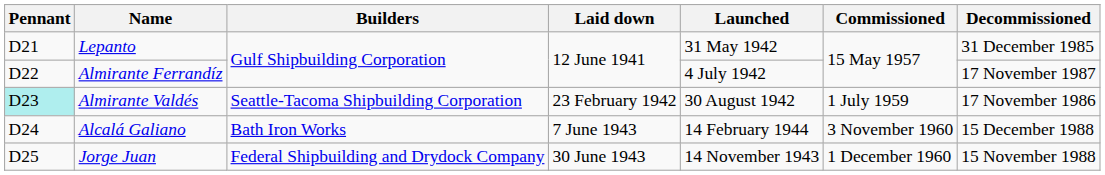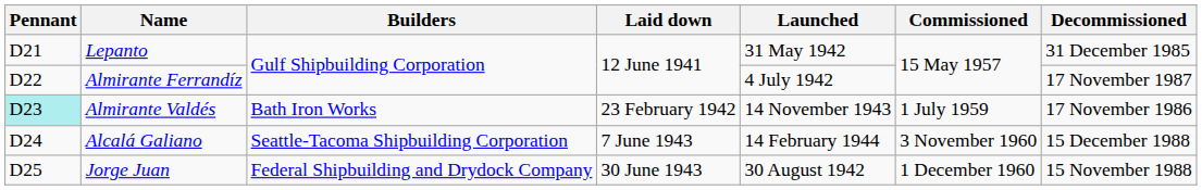 <table class="wikitable">
 <tr>
 <th>Pennant</th>
 <th>Name</th>
 <th>Builders</th>
 <th>Laid down</th>
 <th>Launched</th>
 <th>Commissioned</th>
 <th>Decommissioned</th>
 </tr>
 <tr>
 <td>D21</td>
 <td><em><a href='#'>Lepanto</a></em></td>
 <td rowspan="2"><a href='#'>Gulf Shipbuilding Corporation</a></td>
 <td rowspan="2">12 June 1941</td>
 <td>31 May 1942</td>
 <td rowspan="2">15 May 1957</td>
 <td>31 December 1985</td>
 </tr>
 <tr>
 <td>D22</td>
 <td><em><a href='#'>Almirante Ferrandíz</a></em></td>
 <td>4 July 1942</td>
 <td>17 November 1987</td>
 </tr>
 <tr>
 <td style="background: paleturquoise;">D23</td>
 <td><em><a href='#'>Almirante Valdés</a></em></td>
-<td><a href='#'>Seattle-Tacoma Shipbuilding Corporation</a></td>
+<td><a href='#'>Bath Iron Works</a></td>
 <td>23 February 1942</td>
-<td>30 August 1942</td>
+<td>14 November 1943</td>
 <td>1 July 1959</td>
 <td>17 November 1986</td>
 </tr>
 <tr>
 <td>D24</td>
 <td><em><a href='#'>Alcalá Galiano</a></em></td>
-<td><a href='#'>Bath Iron Works</a></td>
+<td><a href='#'>Seattle-Tacoma Shipbuilding Corporation</a></td>
 <td>7 June 1943</td>
 <td>14 February 1944</td>
 <td>3 November 1960</td>
 <td>15 December 1988</td>
 </tr>
 <tr>
 <td>D25</td>
 <td><em><a href='#'>Jorge Juan</a></em></td>
 <td><a href='#'>Federal Shipbuilding and Drydock Company</a></td>
 <td>30 June 1943</td>
-<td>14 November 1943</td>
+<td>30 August 1942</td>
 <td>1 December 1960</td>
 <td>15 November 1988</td>
 </tr>
 </table>
